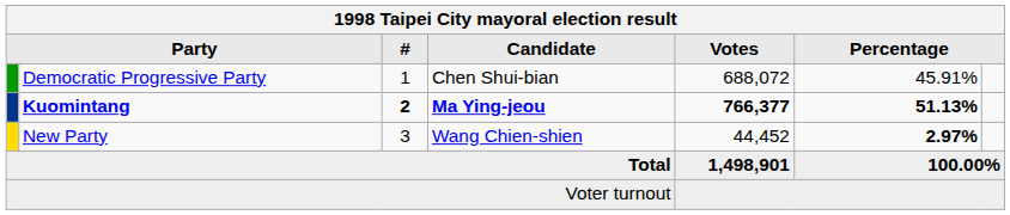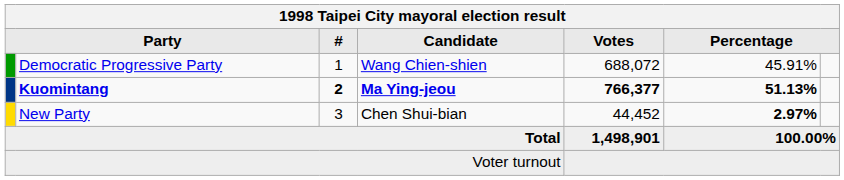 <table class="wikitable collapsible" style="margin:1em auto;">
 <tr>
 <th colspan="7">1998 Taipei City mayoral election result</th>
 </tr>
 <tr>
 <th colspan="2" style="background:#e9e9e9; width:20em;">Party</th>
 <th style="background:#e9e9e9; width:2em;">#</th>
 <th style="background:#e9e9e9; width:13em;">Candidate</th>
 <th style="background:#e9e9e9; width:6em;">Votes</th>
 <th colspan="2" style="background:#e9e9e9; width:11em;">Percentage</th>
 </tr>
 <tr>
 <td style="background:#009a00;"></td>
 <td align=left><a href='#'>Democratic Progressive Party</a></td>
 <td align=center>1</td>
-<td align=left>Chen Shui-bian</td>
+<td align=left><a href='#'>Wang Chien-shien</a></td>
 <td align=right>688,072</td>
 <td align=right>45.91%</td>
 <td align=right></td>
 </tr>
 <tr>
 <td style="background:#003586;"></td>
 <td align=left> <strong><a href='#'>Kuomintang</a></strong></td>
 <td align=center><strong>2</strong></td>
 <td align=left><strong><a href='#'>Ma Ying-jeou</a></strong></td>
 <td align=right><strong>766,377</strong></td>
 <td align=right><strong>51.13%</strong></td>
 <td align=right> </td>
 </tr>
 <tr>
 <td style="background:#ffdb00;"></td>
 <td align=left><a href='#'>New Party</a></td>
 <td align=center>3</td>
-<td align=left><a href='#'>Wang Chien-shien</a></td>
+<td align=left>Chen Shui-bian</td>
 <td align=right>44,452</td>
 <td align=right><strong>2.97%</strong></td>
 <td align=right></td>
 </tr>
 <tr style="background:#eee;">
 <td colspan="4" style="text-align:right;"><strong>Total</strong></td>
 <td align=right><strong>1,498,901</strong></td>
 <td style="text-align:right;" colspan="2"><strong>100.00%</strong></td>
 </tr>
 <tr style="background:#eee; text-align:right;">
 <td colspan="4">Voter turnout</td>
 <td colspan="3" style="text-align:right;"></td>
 </tr>
 </table>
